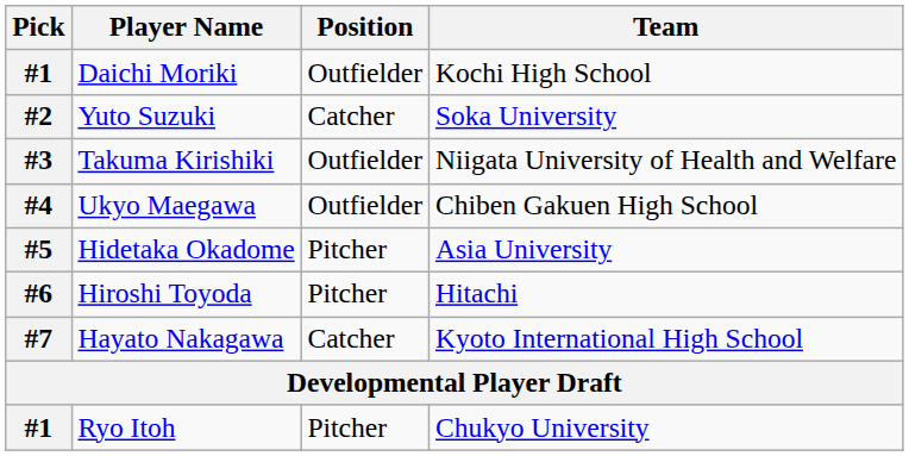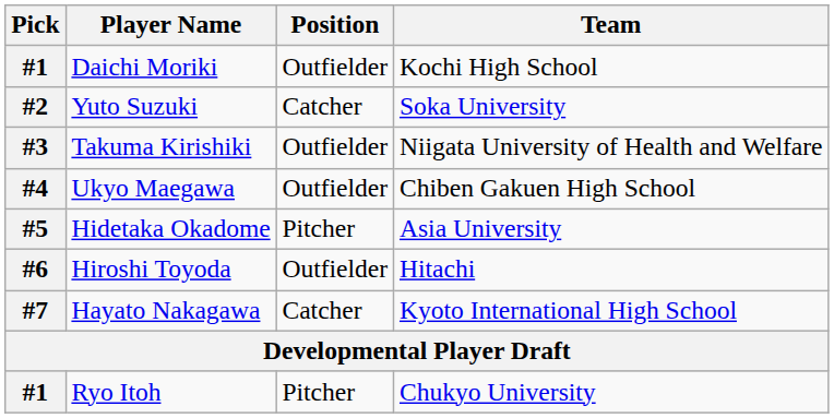 <table class="wikitable">
 <tr>
 <th>Pick</th>
 <th>Player Name</th>
 <th>Position</th>
 <th>Team</th>
 </tr>
 <tr>
 <th>#1</th>
 <td><a href='#'>Daichi Moriki</a></td>
 <td>Outfielder</td>
 <td>Kochi High School</td>
 </tr>
 <tr>
 <th>#2</th>
 <td><a href='#'>Yuto Suzuki</a></td>
 <td>Catcher</td>
 <td><a href='#'>Soka University</a></td>
 </tr>
 <tr>
 <th>#3</th>
 <td><a href='#'>Takuma Kirishiki</a></td>
 <td>Outfielder</td>
 <td>Niigata University of Health and Welfare</td>
 </tr>
 <tr>
 <th>#4</th>
 <td><a href='#'>Ukyo Maegawa</a></td>
 <td>Outfielder</td>
 <td>Chiben Gakuen High School</td>
 </tr>
 <tr>
 <th>#5</th>
 <td><a href='#'>Hidetaka Okadome</a></td>
 <td>Pitcher</td>
 <td><a href='#'>Asia University</a></td>
 </tr>
 <tr>
 <th>#6</th>
 <td><a href='#'>Hiroshi Toyoda</a></td>
-<td>Pitcher</td>
+<td>Outfielder</td>
 <td><a href='#'>Hitachi</a></td>
 </tr>
 <tr>
 <th>#7</th>
 <td><a href='#'>Hayato Nakagawa</a></td>
 <td>Catcher</td>
 <td><a href='#'>Kyoto International High School</a></td>
 </tr>
 <tr>
 <th colspan="5">Developmental Player Draft</th>
 </tr>
 <tr>
 <th>#1</th>
 <td><a href='#'>Ryo Itoh</a></td>
 <td>Pitcher</td>
 <td><a href='#'>Chukyo University</a></td>
 </tr>
 </table>
